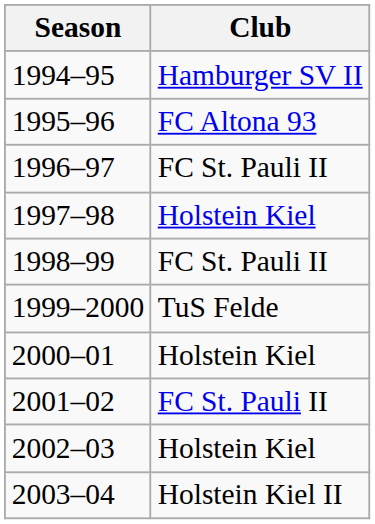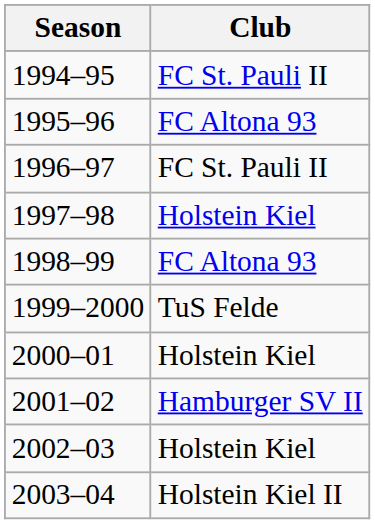 <table class="wikitable">
 <tr>
 <th>Season</th>
 <th>Club</th>
 </tr>
 <tr>
 <td>1994–95</td>
-<td><a href='#'>Hamburger SV II</a></td>
+<td><a href='#'>FC St. Pauli</a> II</td>
 </tr>
 <tr>
 <td>1995–96</td>
 <td><a href='#'>FC Altona 93</a></td>
 </tr>
 <tr>
 <td>1996–97</td>
 <td>FC St. Pauli II</td>
 </tr>
 <tr>
 <td>1997–98</td>
 <td><a href='#'>Holstein Kiel</a></td>
 </tr>
 <tr>
 <td>1998–99</td>
-<td>FC St. Pauli II</td>
+<td><a href='#'>FC Altona 93</a></td>
 </tr>
 <tr>
 <td>1999–2000</td>
 <td>TuS Felde</td>
 </tr>
 <tr>
 <td>2000–01</td>
 <td>Holstein Kiel</td>
 </tr>
 <tr>
 <td>2001–02</td>
-<td><a href='#'>FC St. Pauli</a> II</td>
+<td><a href='#'>Hamburger SV II</a></td>
 </tr>
 <tr>
 <td>2002–03</td>
 <td>Holstein Kiel</td>
 </tr>
 <tr>
 <td>2003–04</td>
 <td>Holstein Kiel II</td>
 </tr>
 </table>
